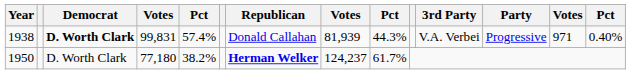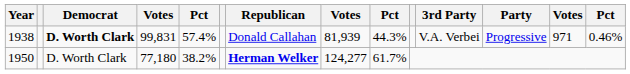 <table class="wikitable" style="margin:0.5em ; font-size:95%">
 <tr>
 <th>Year</th>
 <th></th>
 <th>Democrat</th>
 <th>Votes</th>
 <th>Pct</th>
 <th></th>
 <th>Republican</th>
 <th>Votes</th>
 <th>Pct</th>
 <th></th>
 <th>3rd Party</th>
 <th>Party</th>
 <th>Votes</th>
 <th>Pct</th>
 </tr>
 <tr>
 <td>1938</td>
 <td></td>
 <td><strong>D. Worth Clark</strong></td>
 <td>99,831</td>
 <td>57.4%</td>
 <td></td>
 <td><a href='#'>Donald Callahan</a></td>
 <td>81,939</td>
 <td>44.3%</td>
 <td></td>
 <td>V.A. Verbei</td>
 <td><a href='#'>Progressive</a></td>
 <td>971</td>
-<td>0.40%</td>
+<td>0.46%</td>
 </tr>
 <tr>
 <td>1950</td>
 <td></td>
 <td>D. Worth Clark</td>
 <td>77,180</td>
 <td>38.2%</td>
 <td></td>
 <td><strong><a href='#'>Herman Welker</a></strong></td>
-<td>124,237</td>
+<td>124,277</td>
 <td>61.7%</td>
 <td colspan=5></td>
 </tr>
 </table>
